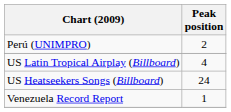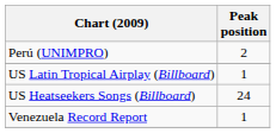 <table class="wikitable sortable">
 <tr>
 <th align="left">Chart (2009)</th>
 <th align="left">Peak<br>position</th>
 </tr>
 <tr>
 <td>Perú (<a href='#'>UNIMPRO</a>)</td>
 <td align="center">2</td>
 </tr>
 <tr>
 </tr>
 <tr>
 </tr>
 <tr>
 <td>US <a href='#'>Latin Tropical Airplay</a> (<em><a href='#'>Billboard</a></em>)</td>
-<td align="center">4</td>
+<td align="center">1</td>
 </tr>
 <tr>
 <td>US <a href='#'>Heatseekers Songs</a> (<em><a href='#'>Billboard</a></em>)</td>
 <td align="center">24</td>
 </tr>
 <tr>
 <td>Venezuela <a href='#'>Record Report</a></td>
 <td align="center">1</td>
 </tr>
 <tr>
 </tr>
 </table>
